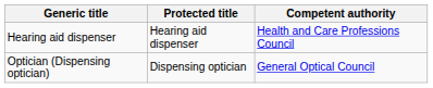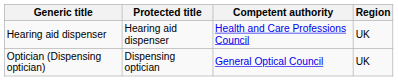 <table class= wikitable>
 <tr>
 <th>Generic title</th>
 <th>Protected title</th>
 <th>Competent authority</th>
+<th>Region</th>
 </tr>
 <tr>
 <td>Hearing aid dispenser</td>
 <td>Hearing aid dispenser</td>
 <td><a href='#'>Health and Care Professions Council</a></td>
+<td>UK</td>
 </tr>
 <tr>
 <td>Optician (Dispensing optician)</td>
 <td>Dispensing optician</td>
 <td><a href='#'>General Optical Council</a></td>
+<td>UK</td>
 </tr>
 </table>
